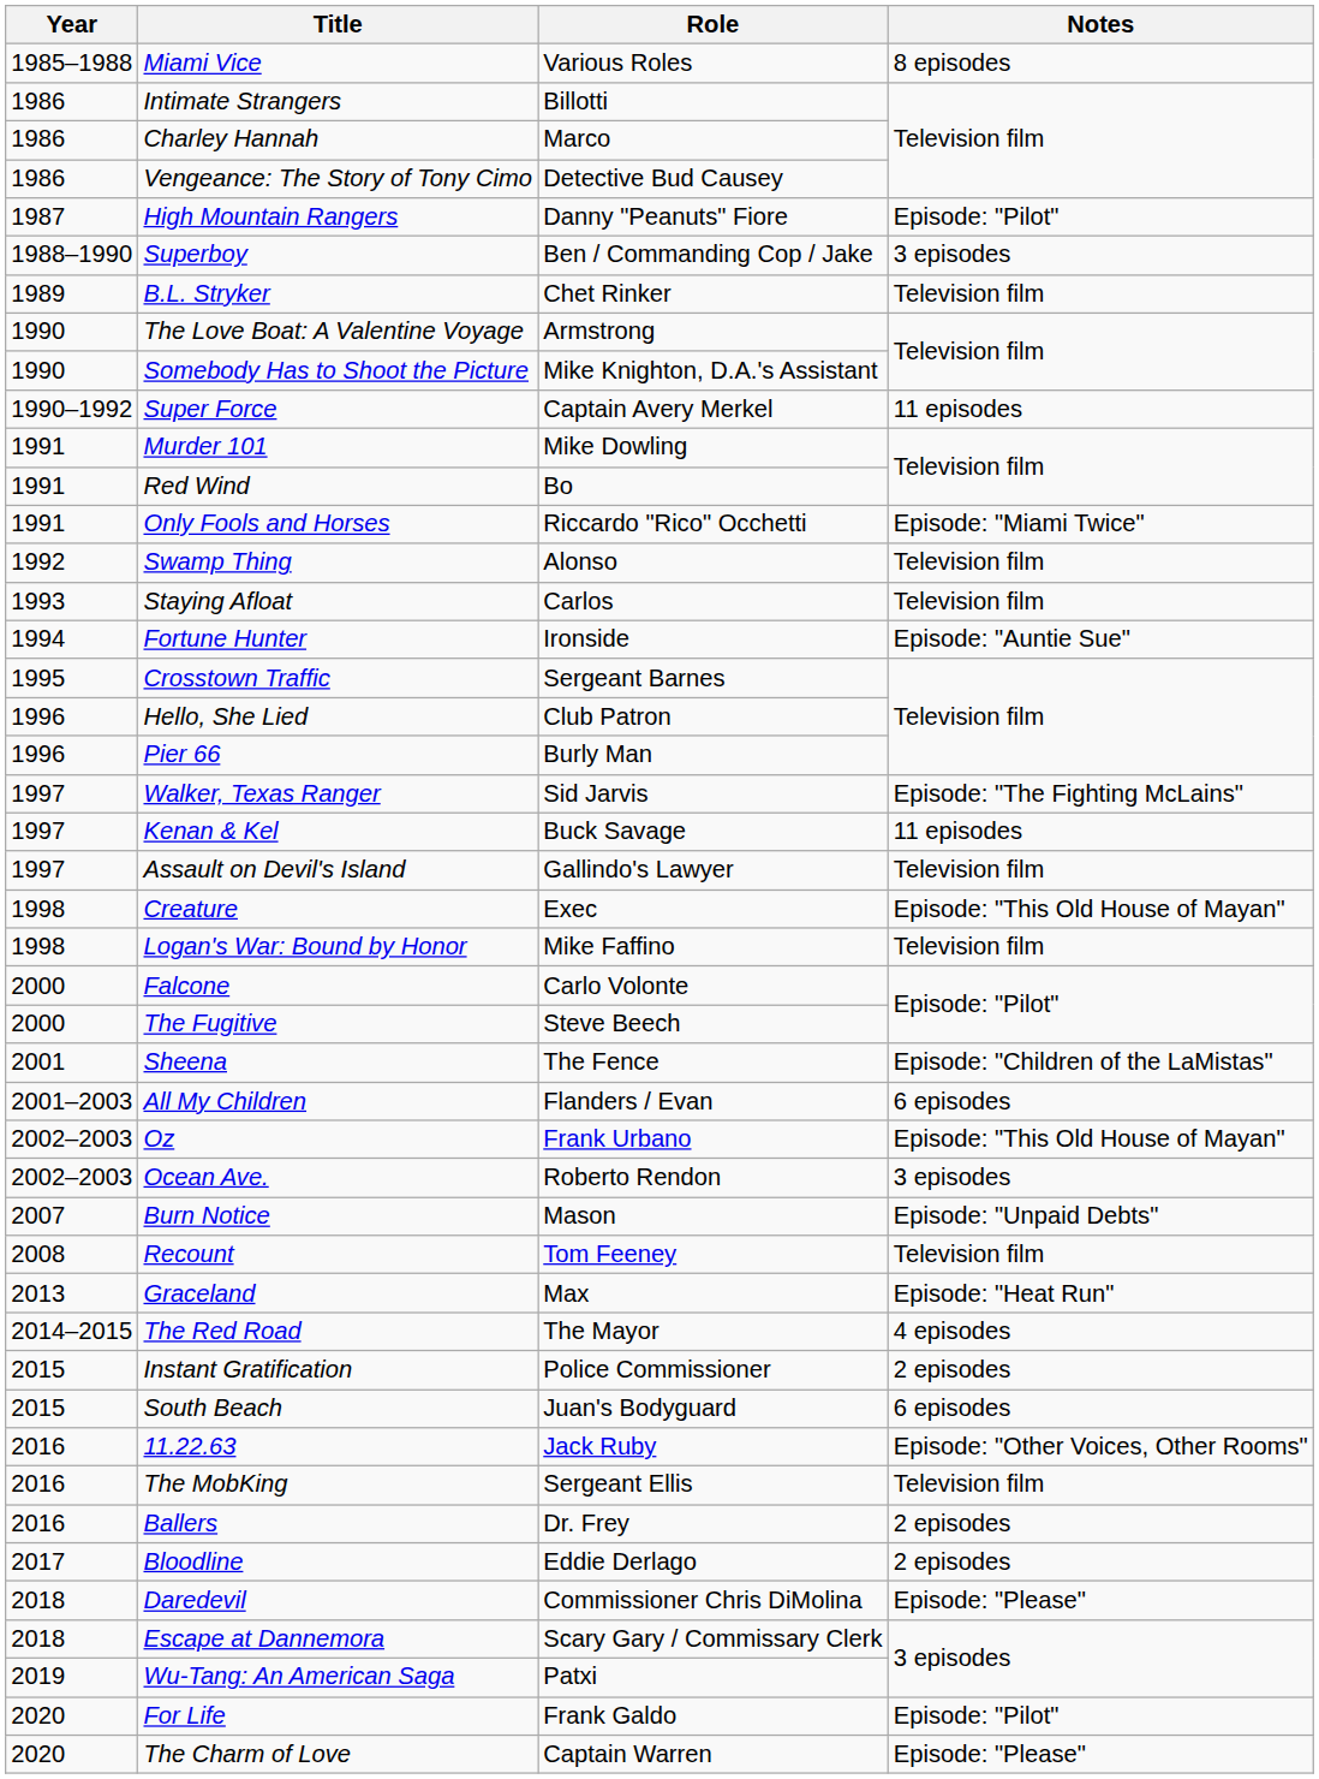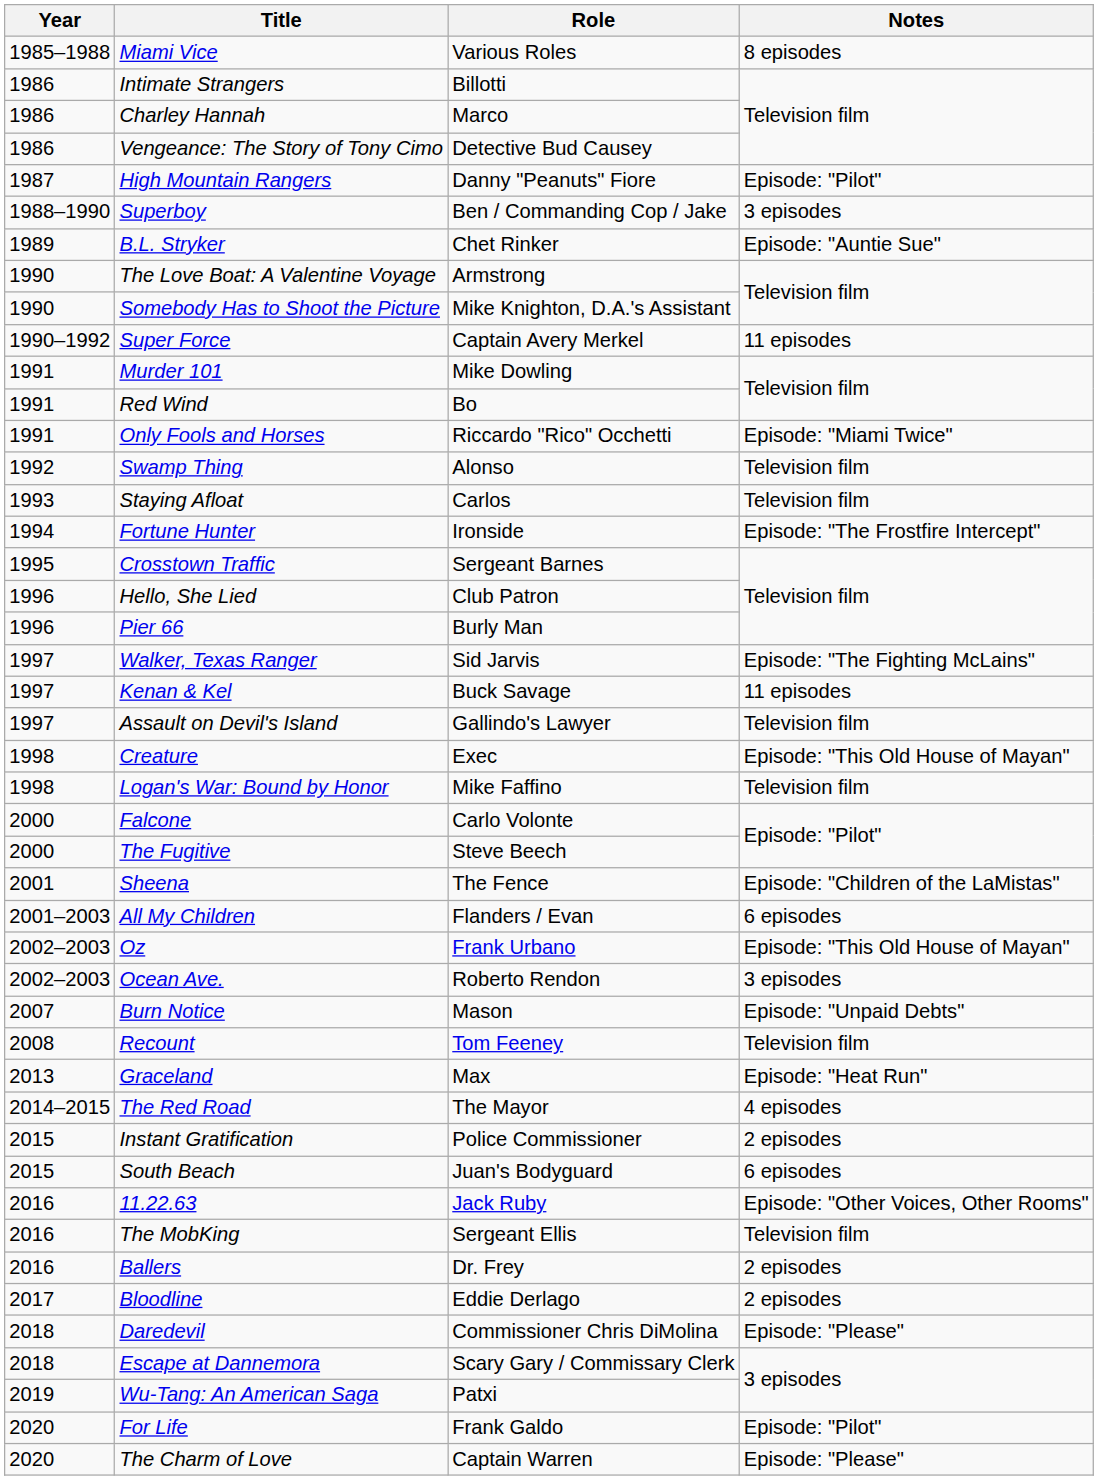 <table class="wikitable sortable">
 <tr>
 <th>Year</th>
 <th>Title</th>
 <th>Role</th>
 <th>Notes</th>
 </tr>
 <tr>
 <td>1985–1988</td>
 <td><em><a href='#'>Miami Vice</a></em></td>
 <td>Various Roles</td>
 <td>8 episodes</td>
 </tr>
 <tr>
 <td>1986</td>
 <td><em>Intimate Strangers</em></td>
 <td>Billotti</td>
 <td rowspan="3">Television film</td>
 </tr>
 <tr>
 <td>1986</td>
 <td><em>Charley Hannah</em></td>
 <td>Marco</td>
 </tr>
 <tr>
 <td>1986</td>
 <td><em>Vengeance: The Story of Tony Cimo</em></td>
 <td>Detective Bud Causey</td>
 </tr>
 <tr>
 <td>1987</td>
 <td><em><a href='#'>High Mountain Rangers</a></em></td>
 <td>Danny "Peanuts" Fiore</td>
 <td>Episode: "Pilot"</td>
 </tr>
 <tr>
 <td>1988–1990</td>
 <td><a href='#'><em>Superboy</em></a></td>
 <td>Ben / Commanding Cop / Jake</td>
 <td>3 episodes</td>
 </tr>
 <tr>
 <td>1989</td>
 <td><em><a href='#'>B.L. Stryker</a></em></td>
 <td>Chet Rinker</td>
-<td>Television film</td>
+<td>Episode: "Auntie Sue"</td>
 </tr>
 <tr>
 <td>1990</td>
 <td><em>The Love Boat: A Valentine Voyage</em></td>
 <td>Armstrong</td>
 <td rowspan="2">Television film</td>
 </tr>
 <tr>
 <td>1990</td>
 <td><em><a href='#'>Somebody Has to Shoot the Picture</a></em></td>
 <td>Mike Knighton, D.A.'s Assistant</td>
 </tr>
 <tr>
 <td>1990–1992</td>
 <td><em><a href='#'>Super Force</a></em></td>
 <td>Captain Avery Merkel</td>
 <td>11 episodes</td>
 </tr>
 <tr>
 <td>1991</td>
 <td><a href='#'><em>Murder 101</em></a></td>
 <td>Mike Dowling</td>
 <td rowspan="2">Television film</td>
 </tr>
 <tr>
 <td>1991</td>
 <td><em>Red Wind</em></td>
 <td>Bo</td>
 </tr>
 <tr>
 <td>1991</td>
 <td><em><a href='#'>Only Fools and Horses</a></em></td>
 <td>Riccardo "Rico" Occhetti</td>
 <td>Episode: "Miami Twice"</td>
 </tr>
 <tr>
 <td>1992</td>
 <td><a href='#'><em>Swamp Thing</em></a></td>
 <td>Alonso</td>
 <td>Television film</td>
 </tr>
 <tr>
 <td>1993</td>
 <td><em>Staying Afloat</em></td>
 <td>Carlos</td>
 <td>Television film</td>
 </tr>
 <tr>
 <td>1994</td>
 <td><a href='#'><em>Fortune Hunter</em></a></td>
 <td>Ironside</td>
-<td>Episode: "Auntie Sue"</td>
+<td>Episode: "The Frostfire Intercept"</td>
 </tr>
 <tr>
 <td>1995</td>
 <td><a href='#'><em>Crosstown Traffic</em></a></td>
 <td>Sergeant Barnes</td>
 <td rowspan="3">Television film</td>
 </tr>
 <tr>
 <td>1996</td>
 <td><em>Hello, She Lied</em></td>
 <td>Club Patron</td>
 </tr>
 <tr>
 <td>1996</td>
 <td><a href='#'><em>Pier 66</em></a></td>
 <td>Burly Man</td>
 </tr>
 <tr>
 <td>1997</td>
 <td><em><a href='#'>Walker, Texas Ranger</a></em></td>
 <td>Sid Jarvis</td>
 <td>Episode: "The Fighting McLains"</td>
 </tr>
 <tr>
 <td>1997</td>
 <td><em><a href='#'>Kenan & Kel</a></em></td>
 <td>Buck Savage</td>
 <td>11 episodes</td>
 </tr>
 <tr>
 <td>1997</td>
 <td><em>Assault on Devil's Island</em></td>
 <td>Gallindo's Lawyer</td>
 <td>Television film</td>
 </tr>
 <tr>
 <td>1998</td>
 <td><a href='#'><em>Creature</em></a></td>
 <td>Exec</td>
 <td>Episode: "This Old House of Mayan"</td>
 </tr>
 <tr>
 <td>1998</td>
 <td><em><a href='#'>Logan's War: Bound by Honor</a></em></td>
 <td>Mike Faffino</td>
 <td>Television film</td>
 </tr>
 <tr>
 <td>2000</td>
 <td><a href='#'><em>Falcone</em></a></td>
 <td>Carlo Volonte</td>
 <td rowspan="2">Episode: "Pilot"</td>
 </tr>
 <tr>
 <td>2000</td>
 <td><a href='#'><em>The Fugitive</em></a></td>
 <td>Steve Beech</td>
 </tr>
 <tr>
 <td>2001</td>
 <td><a href='#'><em>Sheena</em></a></td>
 <td>The Fence</td>
 <td>Episode: "Children of the LaMistas"</td>
 </tr>
 <tr>
 <td>2001–2003</td>
 <td><em><a href='#'>All My Children</a></em></td>
 <td>Flanders / Evan</td>
 <td>6 episodes</td>
 </tr>
 <tr>
 <td>2002–2003</td>
 <td><a href='#'><em>Oz</em></a></td>
 <td><a href='#'>Frank Urbano</a></td>
 <td>Episode: "This Old House of Mayan"</td>
 </tr>
 <tr>
 <td>2002–2003</td>
 <td><em><a href='#'>Ocean Ave.</a></em></td>
 <td>Roberto Rendon</td>
 <td>3 episodes</td>
 </tr>
 <tr>
 <td>2007</td>
 <td><em><a href='#'>Burn Notice</a></em></td>
 <td>Mason</td>
 <td>Episode: "Unpaid Debts"</td>
 </tr>
 <tr>
 <td>2008</td>
 <td><a href='#'><em>Recount</em></a></td>
 <td><a href='#'>Tom Feeney</a></td>
 <td>Television film</td>
 </tr>
 <tr>
 <td>2013</td>
 <td><a href='#'><em>Graceland</em></a></td>
 <td>Max</td>
 <td>Episode: "Heat Run"</td>
 </tr>
 <tr>
 <td>2014–2015</td>
 <td><a href='#'><em>The Red Road</em></a></td>
 <td>The Mayor</td>
 <td>4 episodes</td>
 </tr>
 <tr>
 <td>2015</td>
 <td><em>Instant Gratification</em></td>
 <td>Police Commissioner</td>
 <td>2 episodes</td>
 </tr>
 <tr>
 <td>2015</td>
 <td><em>South Beach</em></td>
 <td>Juan's Bodyguard</td>
 <td>6 episodes</td>
 </tr>
 <tr>
 <td>2016</td>
 <td><em><a href='#'>11.22.63</a></em></td>
 <td><a href='#'>Jack Ruby</a></td>
 <td>Episode: "Other Voices, Other Rooms"</td>
 </tr>
 <tr>
 <td>2016</td>
 <td><em>The MobKing</em></td>
 <td>Sergeant Ellis</td>
 <td>Television film</td>
 </tr>
 <tr>
 <td>2016</td>
 <td><em><a href='#'>Ballers</a></em></td>
 <td>Dr. Frey</td>
 <td>2 episodes</td>
 </tr>
 <tr>
 <td>2017</td>
 <td><a href='#'><em>Bloodline</em></a></td>
 <td>Eddie Derlago</td>
 <td>2 episodes</td>
 </tr>
 <tr>
 <td>2018</td>
 <td><a href='#'><em>Daredevil</em></a></td>
 <td>Commissioner Chris DiMolina</td>
 <td>Episode: "Please"</td>
 </tr>
 <tr>
 <td>2018</td>
 <td><em><a href='#'>Escape at Dannemora</a></em></td>
 <td>Scary Gary / Commissary Clerk</td>
 <td rowspan="2">3 episodes</td>
 </tr>
 <tr>
 <td>2019</td>
 <td><em><a href='#'>Wu-Tang: An American Saga</a></em></td>
 <td>Patxi</td>
 </tr>
 <tr>
 <td>2020</td>
 <td><a href='#'><em>For Life</em></a></td>
 <td>Frank Galdo</td>
 <td>Episode: "Pilot"</td>
 </tr>
 <tr>
 <td>2020</td>
 <td><em>The Charm of Love</em></td>
 <td>Captain Warren</td>
 <td>Episode: "Please"</td>
 </tr>
 </table>
